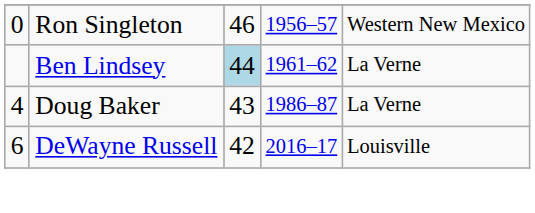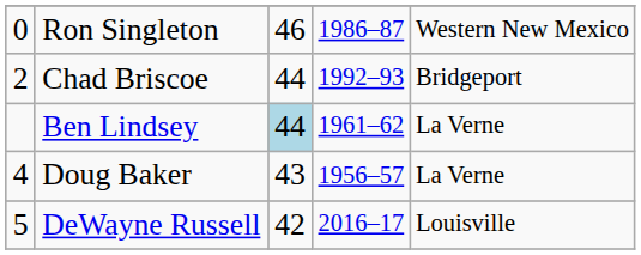 <table class="wikitable">
 <tr>
 </tr>
 <tr>
 <td>0</td>
 <td>Ron Singleton</td>
 <td>46</td>
-<td style="font-size:80%;"><a href='#'>1956–57</a></td>
+<td style="font-size:80%;"><a href='#'>1986–87</a></td>
 <td style="font-size:80%;">Western New Mexico</td>
+</tr>
+<tr>
+<td>2</td>
+<td>Chad Briscoe</td>
+<td>44</td>
+<td style="font-size:80%;"><a href='#'>1992–93</a></td>
+<td style="font-size:80%;">Bridgeport</td>
 </tr>
 <tr>
 <td></td>
 <td><a href='#'>Ben Lindsey</a></td>
 <td style="background: lightblue;">44</td>
 <td style="font-size:80%;"><a href='#'>1961–62</a></td>
 <td style="font-size:80%;">La Verne</td>
 </tr>
 <tr>
 <td>4</td>
 <td>Doug Baker</td>
 <td>43</td>
-<td style="font-size:80%;"><a href='#'>1986–87</a></td>
+<td style="font-size:80%;"><a href='#'>1956–57</a></td>
 <td style="font-size:80%;">La Verne</td>
 </tr>
 <tr>
-<td>6</td>
+<td>5</td>
 <td><a href='#'>DeWayne Russell</a></td>
 <td>42</td>
 <td style="font-size:80%;"><a href='#'>2016–17</a></td>
 <td style="font-size:80%;">Louisville</td>
 </tr>
 </table>
